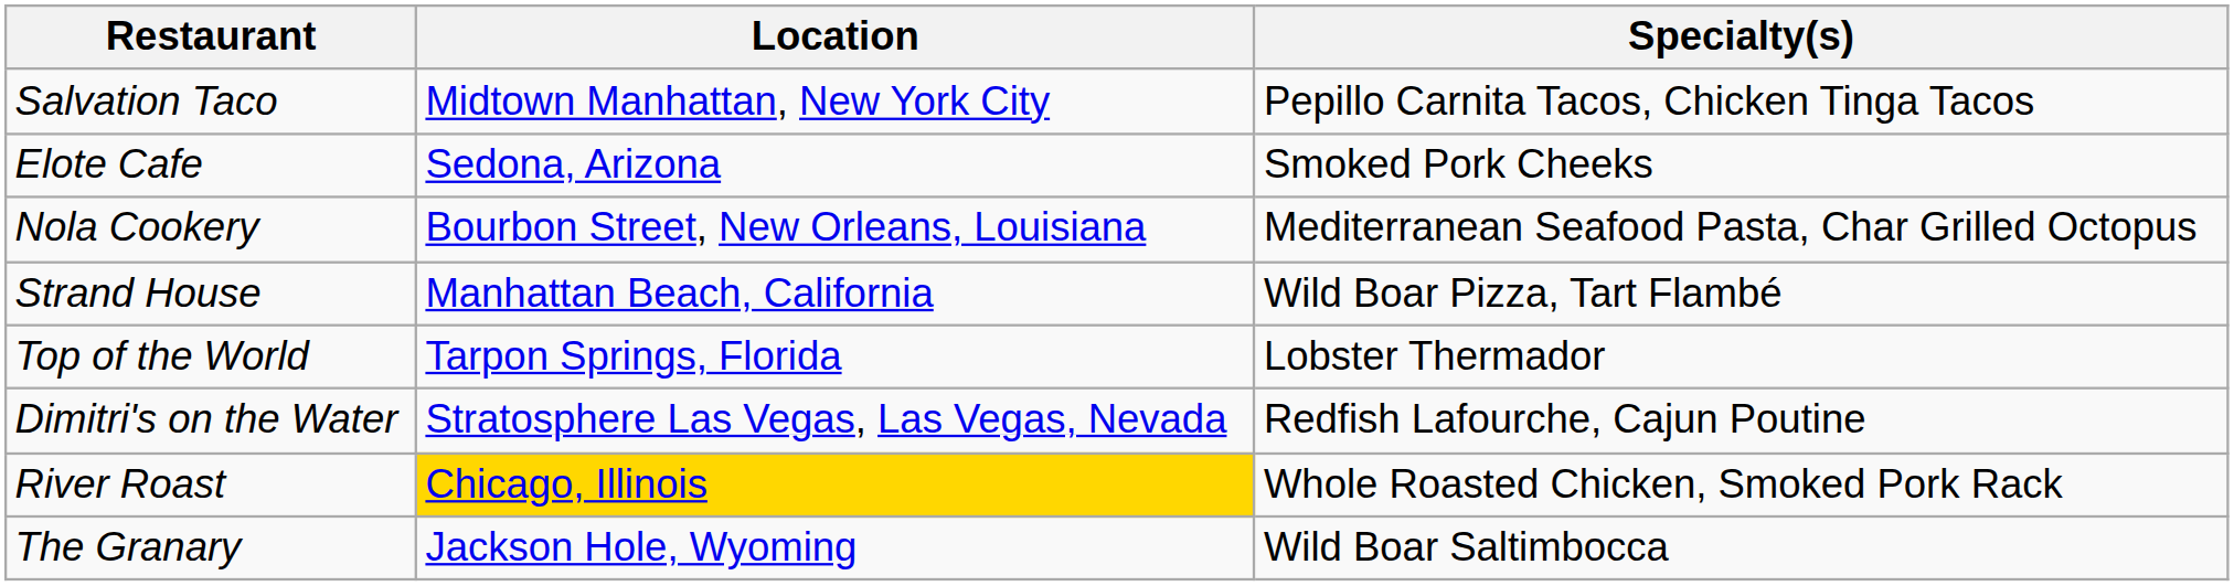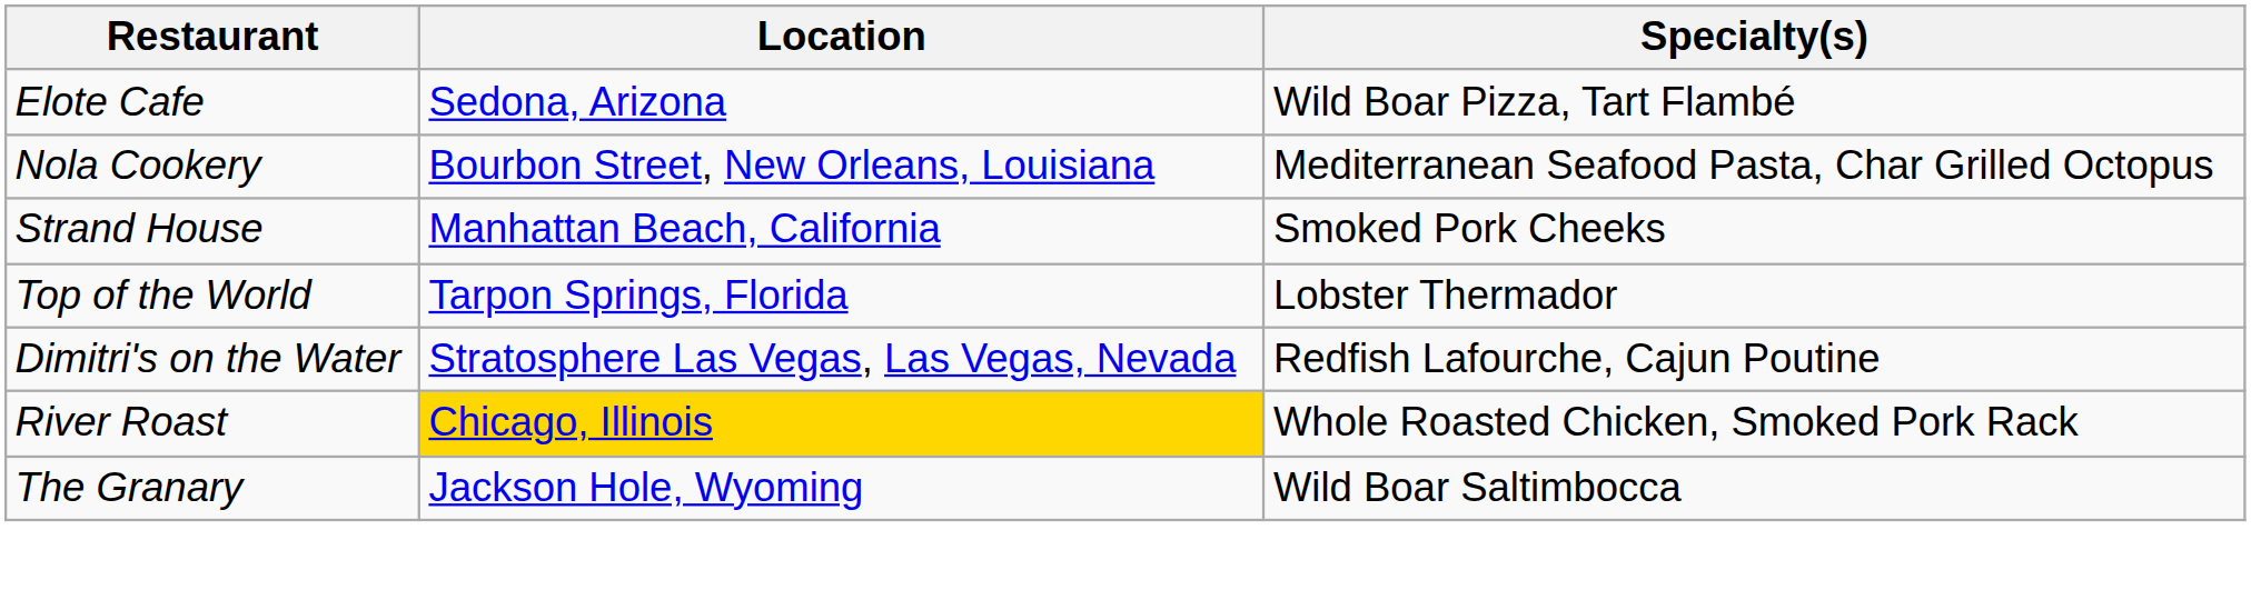 <table class="wikitable" style="width:100%;">
 <tr>
 <th>Restaurant</th>
 <th>Location</th>
 <th>Specialty(s)</th>
 </tr>
 <tr>
-<td><em>Salvation Taco</em></td>
-<td><a href='#'>Midtown Manhattan</a>, <a href='#'>New York City</a></td>
-<td>Pepillo Carnita Tacos, Chicken Tinga Tacos</td>
-</tr>
-<tr>
 <td><em>Elote Cafe</em></td>
 <td><a href='#'>Sedona, Arizona</a></td>
-<td>Smoked Pork Cheeks</td>
+<td>Wild Boar Pizza, Tart Flambé</td>
 </tr>
 <tr>
 <td><em>Nola Cookery</em></td>
 <td><a href='#'>Bourbon Street</a>, <a href='#'>New Orleans, Louisiana</a></td>
 <td>Mediterranean Seafood Pasta, Char Grilled Octopus</td>
 </tr>
 <tr>
 <td><em>Strand House</em></td>
 <td><a href='#'>Manhattan Beach, California</a></td>
-<td>Wild Boar Pizza, Tart Flambé</td>
+<td>Smoked Pork Cheeks</td>
 </tr>
 <tr>
 <td><em>Top of the World</em></td>
 <td><a href='#'>Tarpon Springs, Florida</a></td>
 <td>Lobster Thermador</td>
 </tr>
 <tr>
 <td><em>Dimitri's on the Water</em></td>
 <td><a href='#'>Stratosphere Las Vegas</a>, <a href='#'>Las Vegas, Nevada</a></td>
 <td>Redfish Lafourche, Cajun Poutine</td>
 </tr>
 <tr>
 <td><em>River Roast</em></td>
 <td style="background: gold;"><a href='#'>Chicago, Illinois</a></td>
 <td>Whole Roasted Chicken, Smoked Pork Rack</td>
 </tr>
 <tr>
 <td><em>The Granary</em></td>
 <td><a href='#'>Jackson Hole, Wyoming</a></td>
 <td>Wild Boar Saltimbocca</td>
 </tr>
 </table>
